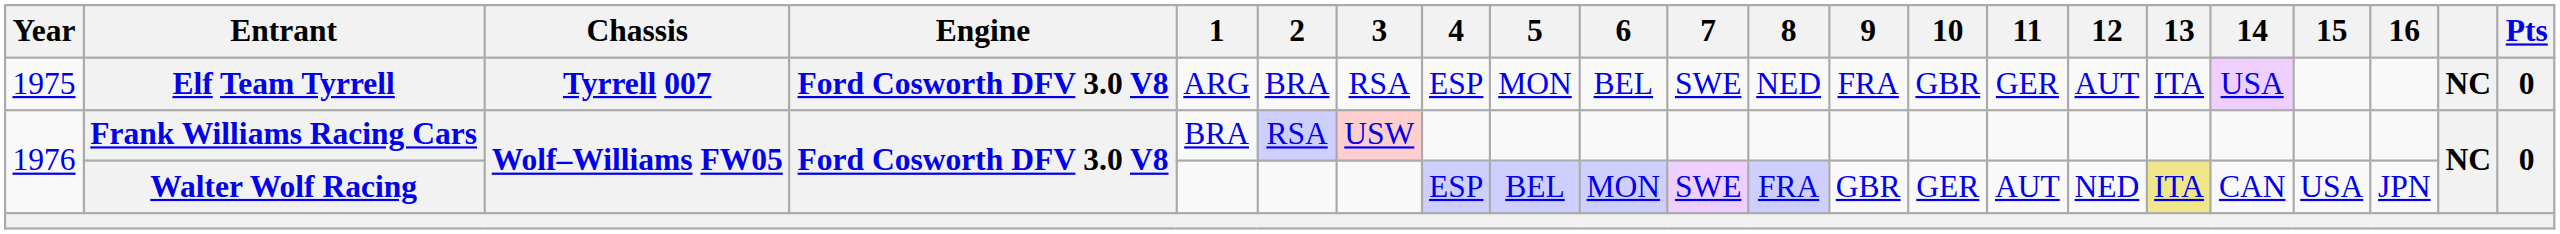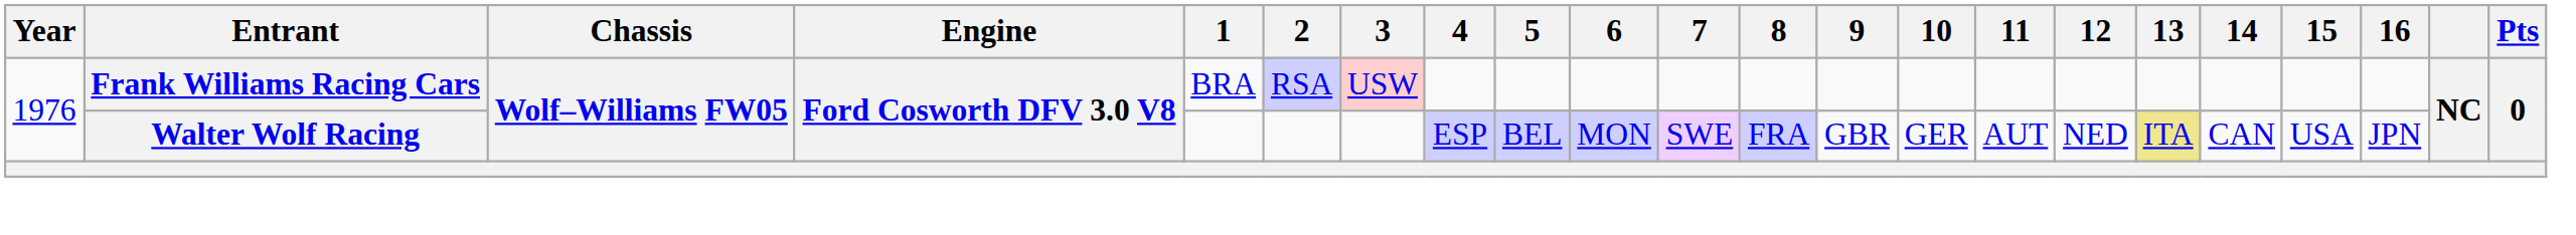 <table class="wikitable" style="text-align:center; font-size:90%">
 <tr>
 <th>Year</th>
 <th>Entrant</th>
 <th>Chassis</th>
 <th>Engine</th>
 <th>1</th>
 <th>2</th>
 <th>3</th>
 <th>4</th>
 <th>5</th>
 <th>6</th>
 <th>7</th>
 <th>8</th>
 <th>9</th>
 <th>10</th>
 <th>11</th>
 <th>12</th>
 <th>13</th>
 <th>14</th>
 <th>15</th>
 <th>16</th>
 <th></th>
 <th><a href='#'>Pts</a></th>
-</tr>
-<tr>
-<td><a href='#'>1975</a></td>
-<th><a href='#'>Elf</a> <a href='#'>Team Tyrrell</a></th>
-<th><a href='#'>Tyrrell</a> <a href='#'>007</a></th>
-<th><a href='#'>Ford Cosworth DFV</a> 3.0 <a href='#'>V8</a></th>
-<td><a href='#'>ARG</a></td>
-<td><a href='#'>BRA</a></td>
-<td><a href='#'>RSA</a></td>
-<td><a href='#'>ESP</a></td>
-<td><a href='#'>MON</a></td>
-<td><a href='#'>BEL</a></td>
-<td><a href='#'>SWE</a></td>
-<td><a href='#'>NED</a></td>
-<td><a href='#'>FRA</a></td>
-<td><a href='#'>GBR</a></td>
-<td><a href='#'>GER</a></td>
-<td><a href='#'>AUT</a></td>
-<td><a href='#'>ITA</a></td>
-<td style="background:#EFCFFF;"><a href='#'>USA</a><br></td>
-<td></td>
-<td></td>
-<th>NC</th>
-<th>0</th>
 </tr>
 <tr>
 <td rowspan=2><a href='#'>1976</a></td>
 <th><a href='#'>Frank Williams Racing Cars</a></th>
 <th rowspan=2><a href='#'>Wolf–Williams</a> <a href='#'>FW05</a></th>
 <th rowspan=2><a href='#'>Ford Cosworth DFV</a> 3.0 <a href='#'>V8</a></th>
 <td><a href='#'>BRA</a></td>
 <td style="background:#CFCFFF;"><a href='#'>RSA</a><br></td>
 <td style="background:#FFCFCF;"><a href='#'>USW</a><br></td>
 <td></td>
 <td></td>
 <td></td>
 <td></td>
 <td></td>
 <td></td>
 <td></td>
 <td></td>
 <td></td>
 <td></td>
 <td></td>
 <td></td>
 <td></td>
 <th rowspan=2>NC</th>
 <th rowspan=2>0</th>
 </tr>
 <tr>
 <th><a href='#'>Walter Wolf Racing</a></th>
 <td></td>
 <td></td>
 <td></td>
 <td style="background:#CFCFFF;"><a href='#'>ESP</a><br></td>
 <td style="background:#CFCFFF;"><a href='#'>BEL</a><br></td>
 <td style="background:#CFCFFF;"><a href='#'>MON</a><br></td>
 <td style="background:#EFCFFF;"><a href='#'>SWE</a><br></td>
 <td style="background:#CFCFFF;"><a href='#'>FRA</a><br></td>
 <td><a href='#'>GBR</a></td>
 <td><a href='#'>GER</a></td>
 <td><a href='#'>AUT</a></td>
 <td><a href='#'>NED</a></td>
 <td style="background: khaki;"><a href='#'>ITA</a></td>
 <td><a href='#'>CAN</a></td>
 <td><a href='#'>USA</a></td>
 <td><a href='#'>JPN</a></td>
 </tr>
 <tr>
 <th colspan="22"></th>
 </tr>
 </table>
